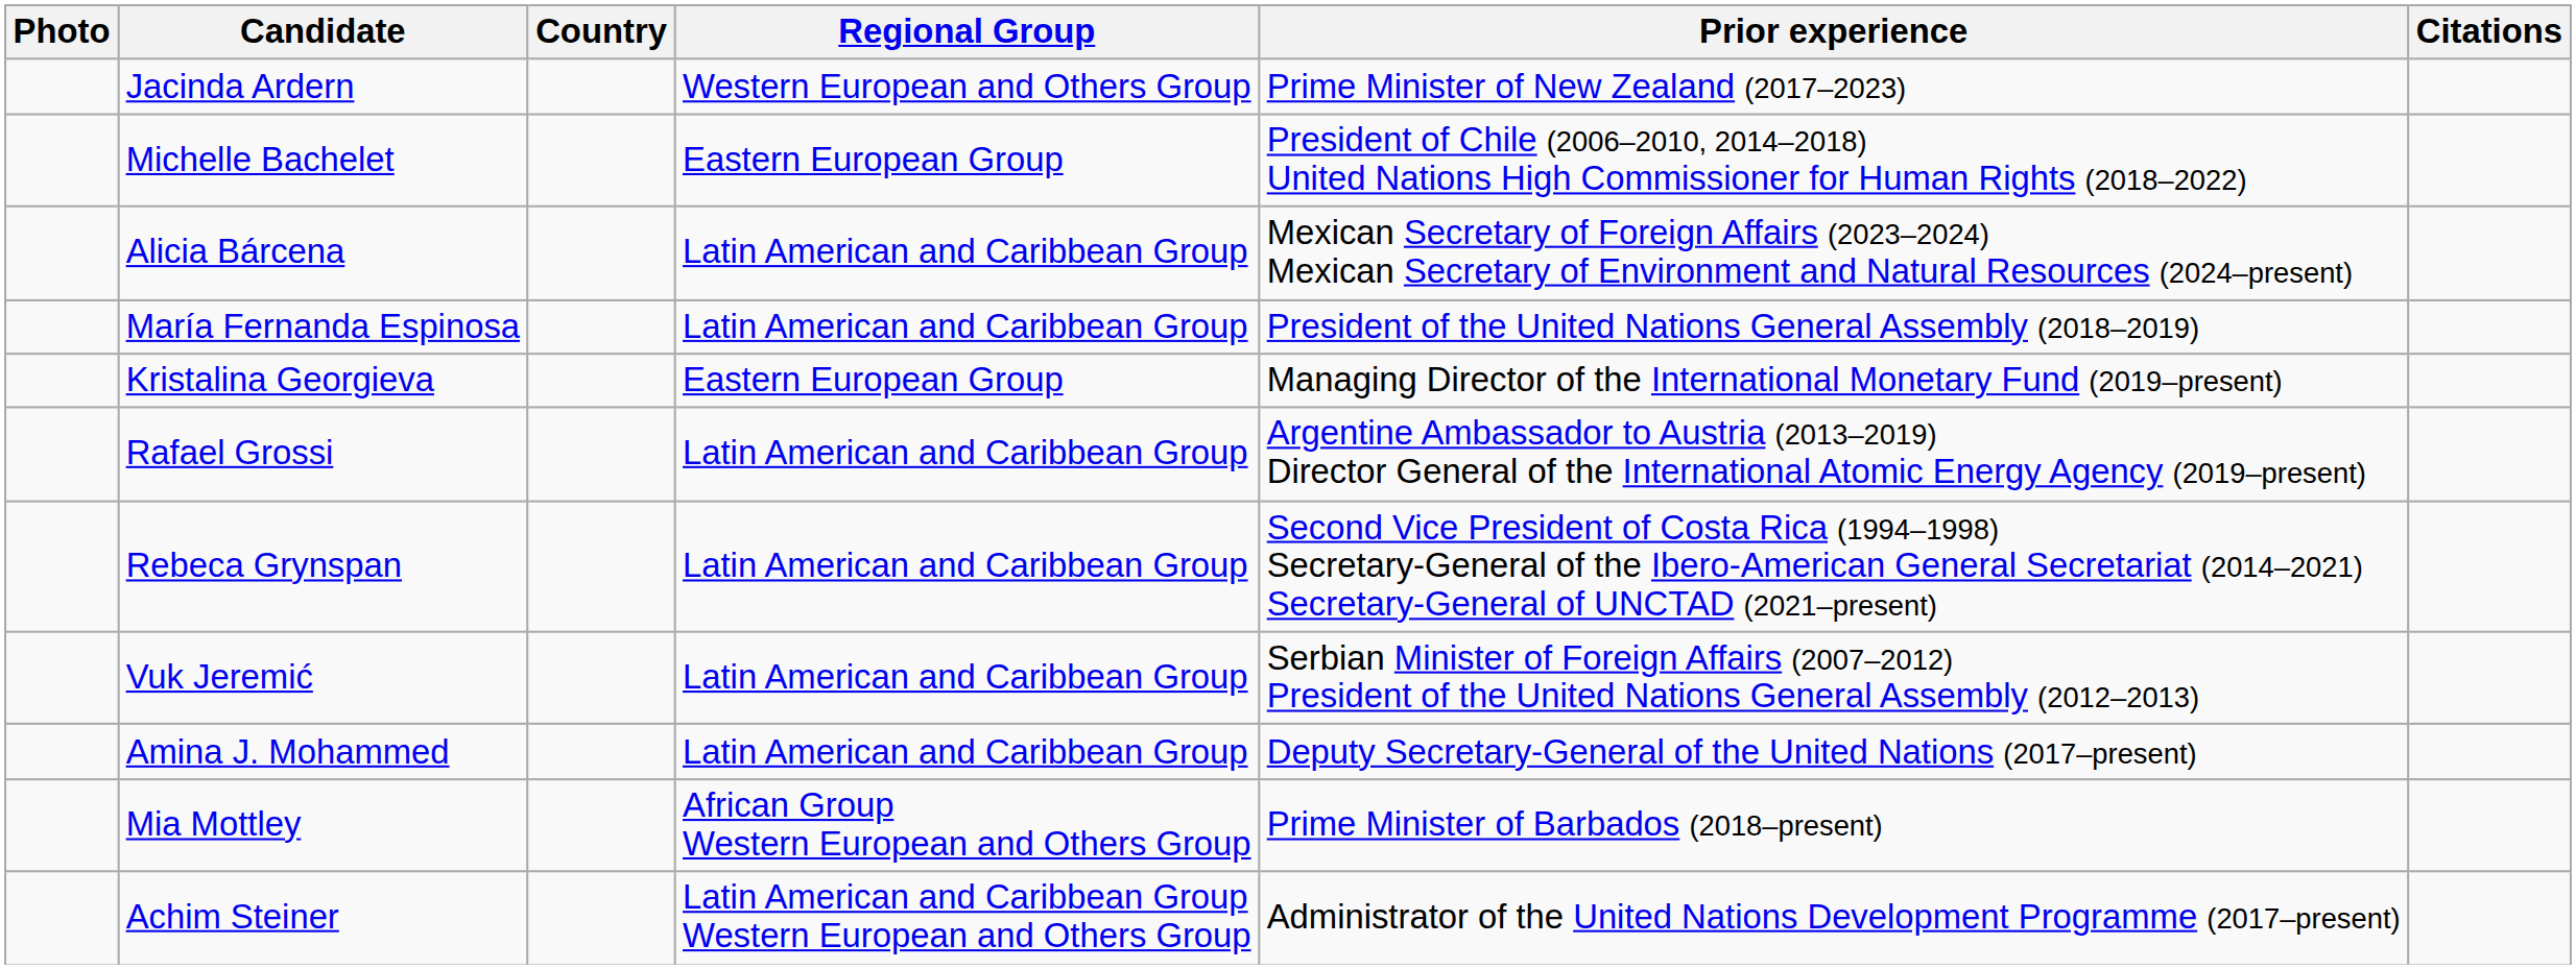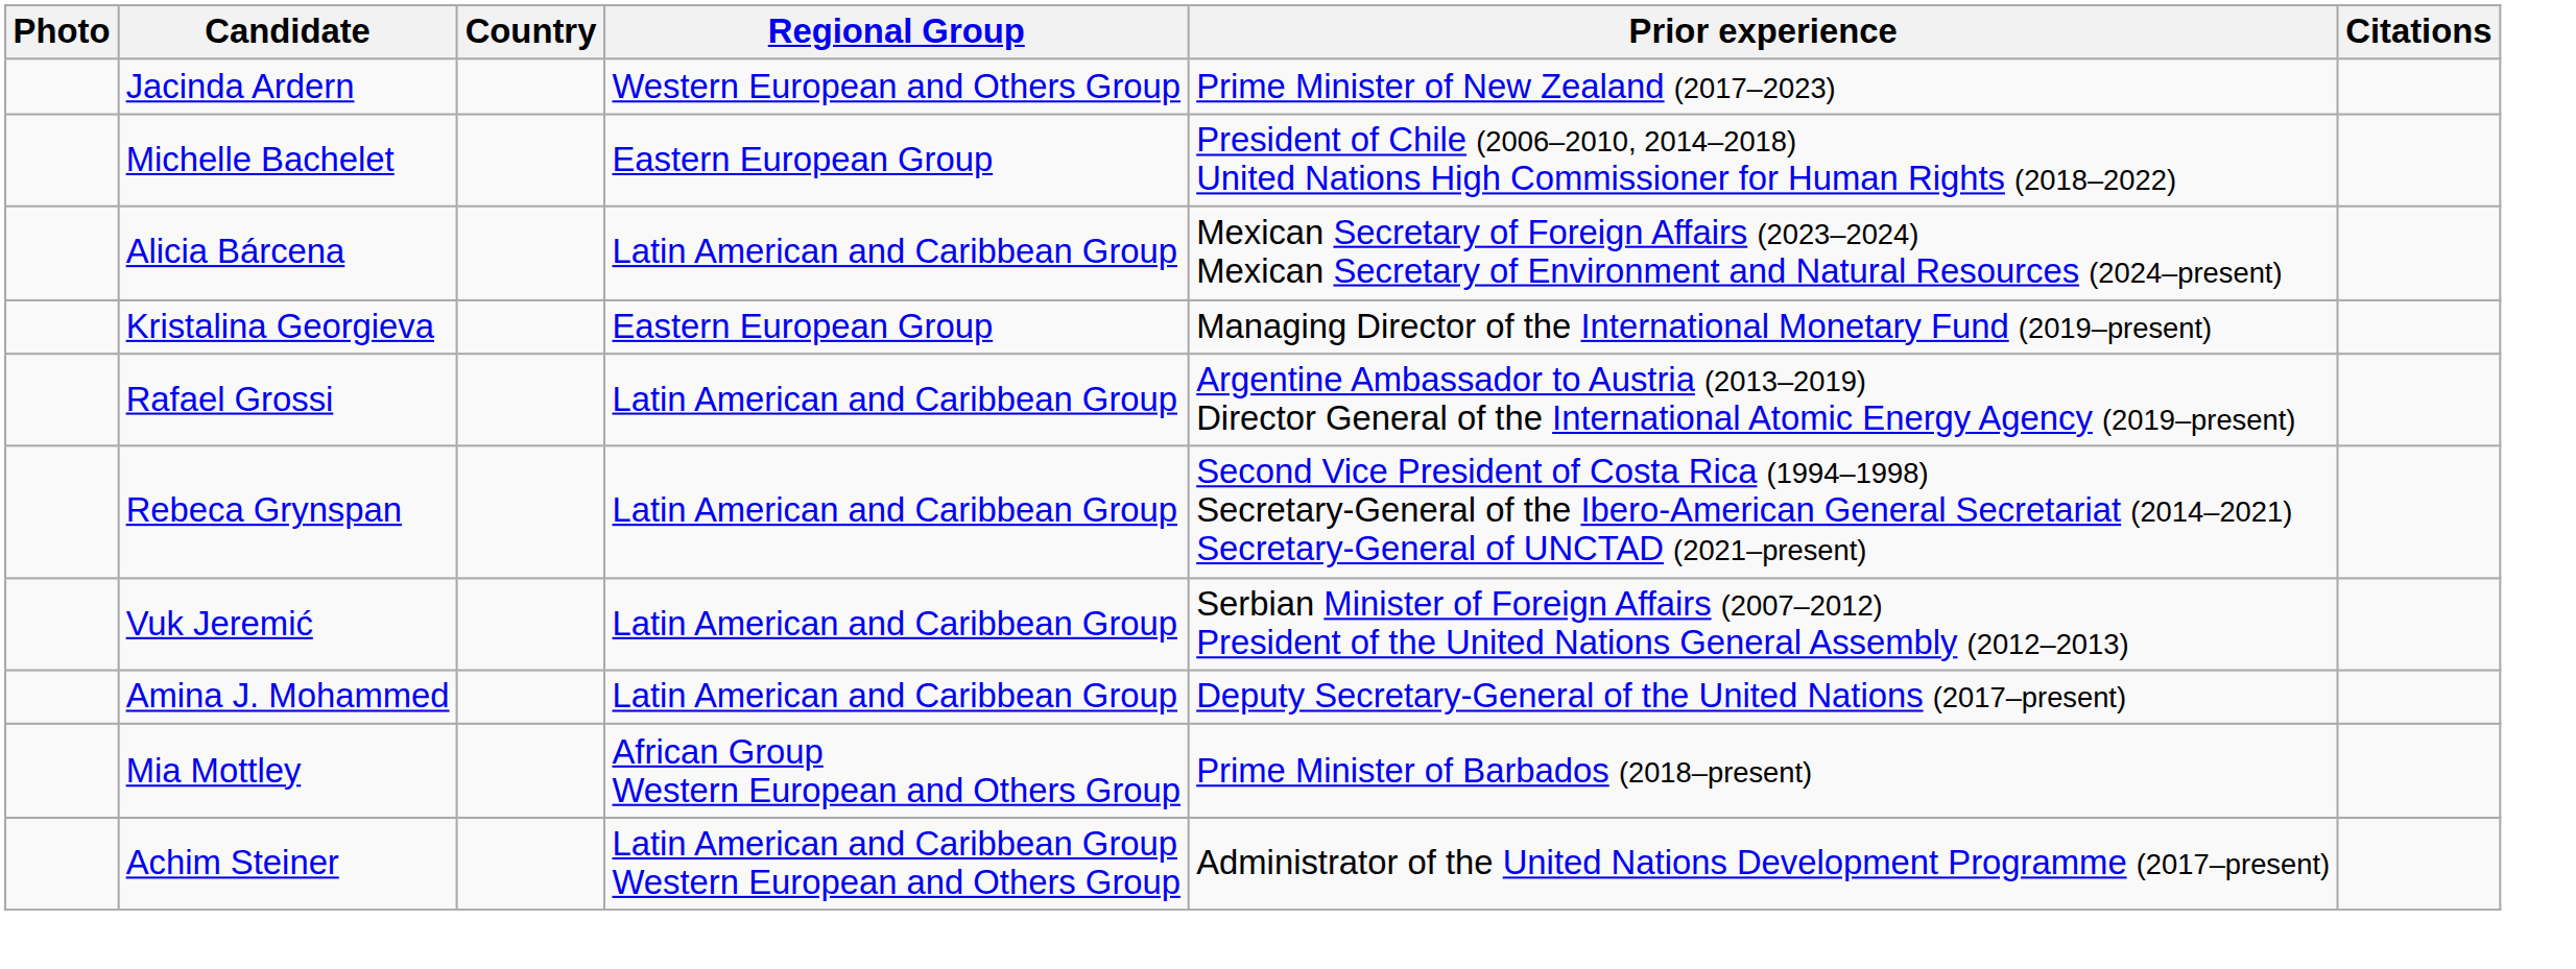 <table class="wikitable">
 <tr>
 <th>Photo</th>
 <th>Candidate</th>
 <th>Country</th>
 <th><a href='#'>Regional Group</a></th>
 <th>Prior experience</th>
 <th>Citations</th>
 </tr>
 <tr>
 <td></td>
 <td><a href='#'>Jacinda Ardern</a></td>
 <td></td>
 <td><a href='#'>Western European and Others Group</a></td>
 <td><a href='#'>Prime Minister of New Zealand</a> <small>(2017–2023)</small></td>
 <td></td>
 </tr>
 <tr>
 <td></td>
 <td><a href='#'>Michelle Bachelet</a></td>
 <td></td>
 <td><a href='#'>Eastern European Group</a></td>
 <td><a href='#'>President of Chile</a> <small>(2006–2010, 2014–2018)</small> <br> <a href='#'>United Nations High Commissioner for Human Rights</a> <small>(2018–2022)</small></td>
 <td></td>
 </tr>
 <tr>
 <td></td>
 <td><a href='#'>Alicia Bárcena</a></td>
 <td></td>
 <td><a href='#'>Latin American and Caribbean Group</a></td>
 <td>Mexican <a href='#'>Secretary of Foreign Affairs</a> <small>(2023–2024)</small> <br> Mexican <a href='#'>Secretary of Environment and Natural Resources</a> <small>(2024–present)</small></td>
-<td></td>
-</tr>
-<tr>
-<td></td>
-<td><a href='#'>María Fernanda Espinosa</a></td>
-<td></td>
-<td><a href='#'>Latin American and Caribbean Group</a></td>
-<td><a href='#'>President of the United Nations General Assembly</a> <small>(2018–2019)</small></td>
 <td></td>
 </tr>
 <tr>
 <td></td>
 <td><a href='#'>Kristalina Georgieva</a></td>
 <td></td>
 <td><a href='#'>Eastern European Group</a></td>
 <td>Managing Director of the <a href='#'>International Monetary Fund</a> <small>(2019–present)</small></td>
 <td></td>
 </tr>
 <tr>
 <td></td>
 <td><a href='#'>Rafael Grossi</a></td>
 <td></td>
 <td><a href='#'>Latin American and Caribbean Group</a></td>
 <td><a href='#'>Argentine Ambassador to Austria</a> <small>(2013–2019)</small><br>Director General of the <a href='#'>International Atomic Energy Agency</a> <small>(2019–present)</small></td>
 <td></td>
 </tr>
 <tr>
 <td></td>
 <td><a href='#'>Rebeca Grynspan</a></td>
 <td></td>
 <td><a href='#'>Latin American and Caribbean Group</a></td>
 <td><a href='#'>Second Vice President of Costa Rica</a> <small>(1994–1998)</small><br>Secretary-General of the <a href='#'>Ibero-American General Secretariat</a> <small>(2014–2021)</small><br><a href='#'>Secretary-General of UNCTAD</a> <small>(2021–present)</small></td>
 <td></td>
 </tr>
 <tr>
 <td></td>
 <td><a href='#'>Vuk Jeremić</a></td>
 <td></td>
 <td><a href='#'>Latin American and Caribbean Group</a></td>
 <td>Serbian <a href='#'>Minister of Foreign Affairs</a> <small>(2007–2012)</small><br> <a href='#'>President of the United Nations General Assembly</a> <small>(2012–2013)</small></td>
 <td></td>
 </tr>
 <tr>
 <td></td>
 <td><a href='#'>Amina J. Mohammed</a></td>
 <td><br></td>
 <td><a href='#'>Latin American and Caribbean Group</a></td>
 <td><a href='#'>Deputy Secretary-General of the United Nations</a> <small>(2017–present)</small></td>
 <td></td>
 </tr>
 <tr>
 <td></td>
 <td><a href='#'>Mia Mottley</a></td>
 <td></td>
 <td><a href='#'>African Group</a><br><a href='#'>Western European and Others Group</a></td>
 <td><a href='#'>Prime Minister of Barbados</a> <small>(2018–present)</small></td>
 <td></td>
 </tr>
 <tr>
 <td></td>
 <td><a href='#'>Achim Steiner</a></td>
 <td><br></td>
 <td><a href='#'>Latin American and Caribbean Group</a><br><a href='#'>Western European and Others Group</a></td>
 <td>Administrator of the <a href='#'>United Nations Development Programme</a> <small>(2017–present)</small></td>
 <td></td>
 </tr>
 </table>
